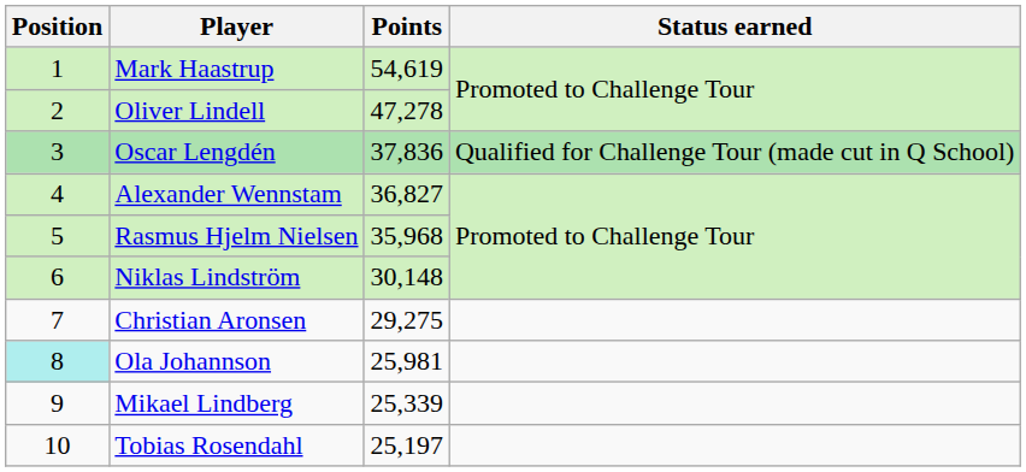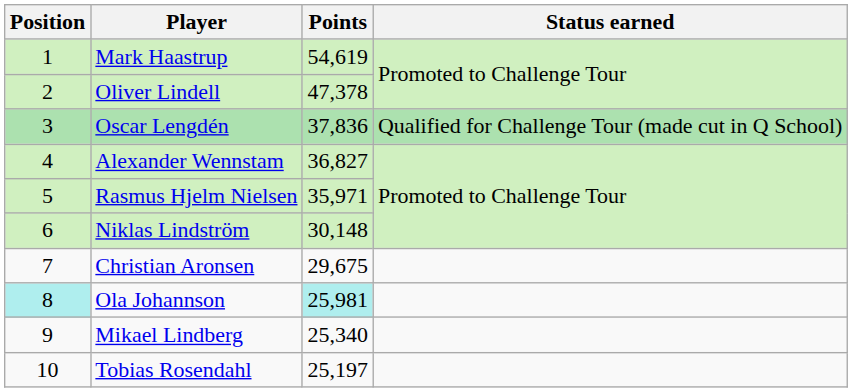 <table class=wikitable>
 <tr>
 <th>Position</th>
 <th>Player</th>
 <th>Points</th>
 <th>Status earned</th>
 </tr>
 <tr style="background:#D0F0C0;">
 <td align=center>1</td>
 <td> <a href='#'>Mark Haastrup</a></td>
 <td align=center>54,619</td>
 <td rowspan=2>Promoted to Challenge Tour</td>
 </tr>
 <tr style="background:#D0F0C0;">
 <td align=center>2</td>
 <td> <a href='#'>Oliver Lindell</a></td>
-<td align=center>47,278</td>
+<td align=center>47,378</td>
 </tr>
 <tr style="background:#ACE1AF;">
 <td align=center>3</td>
 <td> <a href='#'>Oscar Lengdén</a></td>
 <td align=center>37,836</td>
 <td>Qualified for Challenge Tour (made cut in Q School)</td>
 </tr>
 <tr style="background:#D0F0C0;">
 <td align=center>4</td>
 <td> <a href='#'>Alexander Wennstam</a></td>
 <td align=center>36,827</td>
 <td rowspan=3>Promoted to Challenge Tour</td>
 </tr>
 <tr style="background:#D0F0C0;">
 <td align=center>5</td>
 <td> <a href='#'>Rasmus Hjelm Nielsen</a></td>
-<td align=center>35,968</td>
+<td align=center>35,971</td>
 </tr>
 <tr style="background:#D0F0C0;">
 <td align=center>6</td>
 <td> <a href='#'>Niklas Lindström</a></td>
 <td align=center>30,148</td>
 </tr>
 <tr>
 <td align=center>7</td>
 <td> <a href='#'>Christian Aronsen</a></td>
-<td align=center>29,275</td>
+<td align=center>29,675</td>
 <td></td>
 </tr>
 <tr>
 <td align=center style="background: paleturquoise;">8</td>
 <td> <a href='#'>Ola Johannson</a></td>
-<td align=center>25,981</td>
+<td align=center style="background: paleturquoise;">25,981</td>
 <td></td>
 </tr>
 <tr>
 <td align=center>9</td>
 <td> <a href='#'>Mikael Lindberg</a></td>
-<td align=center>25,339</td>
+<td align=center>25,340</td>
 <td></td>
 </tr>
 <tr>
 <td align=center>10</td>
 <td> <a href='#'>Tobias Rosendahl</a></td>
 <td align=center>25,197</td>
 <td></td>
 </tr>
 </table>
